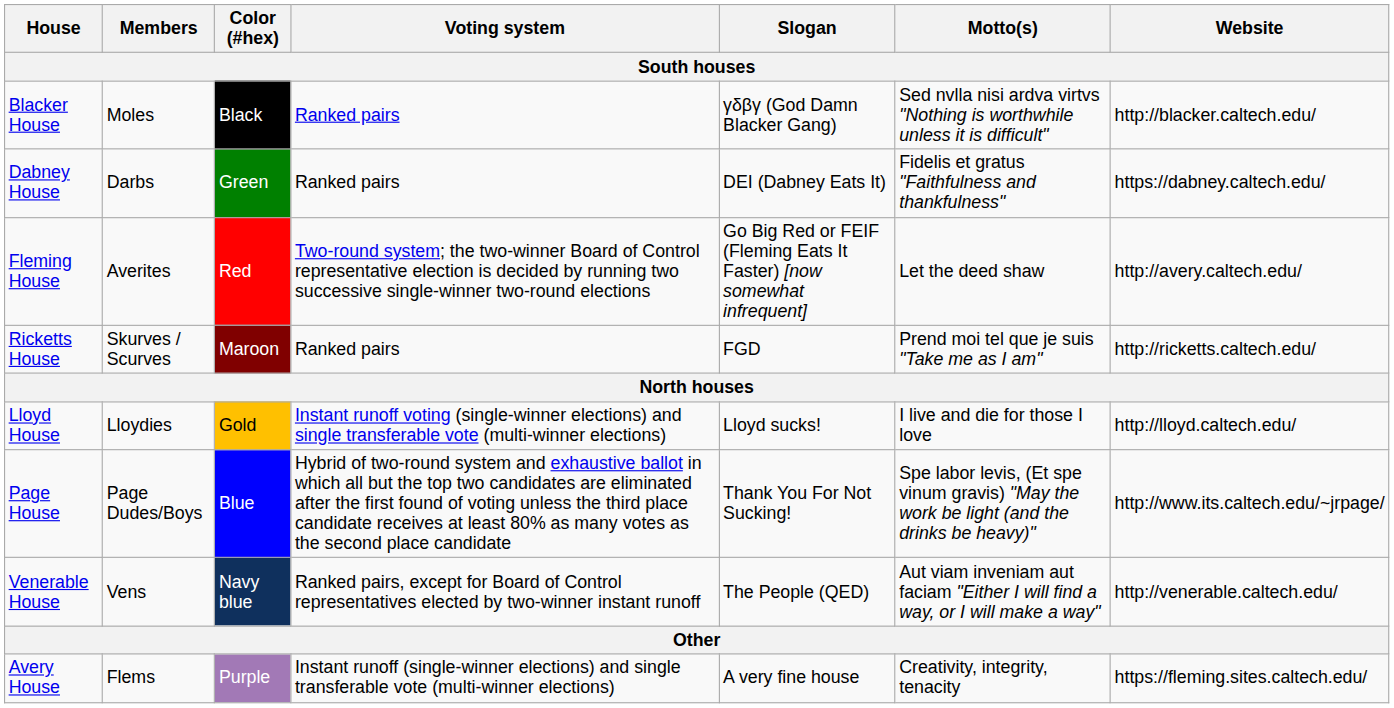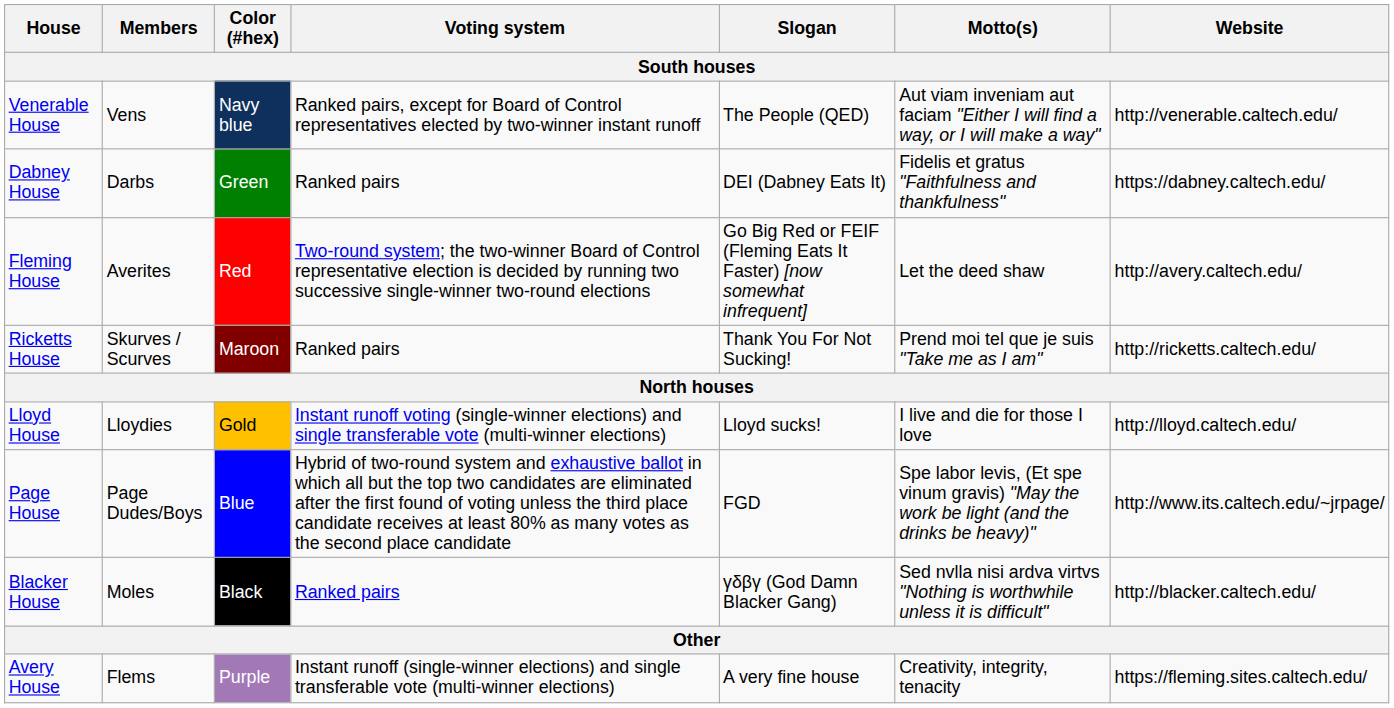 <table class="wikitable">
 <tr>
 <th>House</th>
 <th>Members</th>
 <th>Color (#hex)</th>
 <th>Voting system</th>
 <th>Slogan</th>
 <th>Motto(s)</th>
 <th>Website</th>
 </tr>
 <tr>
 <th colspan="7">South houses</th>
 </tr>
 <tr>
-<td><a href='#'>Blacker House</a></td>
-<td>Moles</td>
-<td style="background:#000000; color:white;">Black</td>
-<td><a href='#'>Ranked pairs</a></td>
-<td>γδβγ (God Damn Blacker Gang)</td>
-<td>Sed nvlla nisi ardva virtvs <em>"Nothing is worthwhile unless it is difficult"</em></td>
-<td>http://blacker.caltech.edu/</td>
+<td><a href='#'>Venerable House</a></td>
+<td>Vens</td>
+<td style="background:#0f305d; color:white;">Navy blue</td>
+<td>Ranked pairs, except for Board of Control representatives elected by two-winner instant runoff</td>
+<td>The People (QED)</td>
+<td>Aut viam inveniam aut faciam <em>"Either I will find a way, or I will make a way"</em></td>
+<td>http://venerable.caltech.edu/</td>
 </tr>
 <tr>
 <td><a href='#'>Dabney House</a></td>
 <td>Darbs</td>
 <td style="background:#008000; color:white;">Green</td>
 <td>Ranked pairs</td>
 <td>DEI (Dabney Eats It)</td>
 <td>Fidelis et gratus <em>"Faithfulness and thankfulness"</em></td>
 <td>https://dabney.caltech.edu/</td>
 </tr>
 <tr>
 <td><a href='#'>Fleming House</a></td>
 <td>Averites</td>
 <td style="background:#ff0000; color:white;">Red</td>
 <td><a href='#'>Two-round system</a>; the two-winner Board of Control representative election is decided by running two successive single-winner two-round elections</td>
 <td>Go Big Red or FEIF (Fleming Eats It Faster) <em>[now somewhat infrequent]</em></td>
 <td>Let the deed shaw</td>
 <td>http://avery.caltech.edu/</td>
 </tr>
 <tr>
 <td><a href='#'>Ricketts House</a></td>
 <td>Skurves / Scurves</td>
 <td style="background:#800000; color:white;">Maroon</td>
 <td>Ranked pairs</td>
-<td>FGD</td>
+<td>Thank You For Not Sucking!</td>
 <td>Prend moi tel que je suis <em>"Take me as I am"</em></td>
 <td>http://ricketts.caltech.edu/</td>
 </tr>
 <tr>
 <th colspan="7">North houses</th>
 </tr>
 <tr>
 <td><a href='#'>Lloyd House</a></td>
 <td>Lloydies</td>
 <td style="background:#ffc000;">Gold</td>
 <td><a href='#'>Instant runoff voting</a> (single-winner elections) and <a href='#'>single transferable vote</a> (multi-winner elections)</td>
 <td>Lloyd sucks!</td>
 <td>I live and die for those I love</td>
 <td>http://lloyd.caltech.edu/</td>
 </tr>
 <tr>
 <td><a href='#'>Page House</a></td>
 <td>Page Dudes/Boys</td>
 <td style="background:#0000ff; color:white;">Blue</td>
 <td>Hybrid of two-round system and <a href='#'>exhaustive ballot</a> in which all but the top two candidates are eliminated after the first found of voting unless the third place candidate receives at least 80% as many votes as the second place candidate </td>
-<td>Thank You For Not Sucking!</td>
+<td>FGD</td>
 <td>Spe labor levis, (Et spe vinum gravis) <em>"May the work be light (and the drinks be heavy)"</em></td>
 <td>http://www.its.caltech.edu/~jrpage/</td>
 </tr>
 <tr>
-<td><a href='#'>Venerable House</a></td>
-<td>Vens</td>
-<td style="background:#0f305d; color:white;">Navy blue</td>
-<td>Ranked pairs, except for Board of Control representatives elected by two-winner instant runoff</td>
-<td>The People (QED)</td>
-<td>Aut viam inveniam aut faciam <em>"Either I will find a way, or I will make a way"</em></td>
-<td>http://venerable.caltech.edu/</td>
+<td><a href='#'>Blacker House</a></td>
+<td>Moles</td>
+<td style="background:#000000; color:white;">Black</td>
+<td><a href='#'>Ranked pairs</a></td>
+<td>γδβγ (God Damn Blacker Gang)</td>
+<td>Sed nvlla nisi ardva virtvs <em>"Nothing is worthwhile unless it is difficult"</em></td>
+<td>http://blacker.caltech.edu/</td>
 </tr>
 <tr>
 <th colspan="7">Other</th>
 </tr>
 <tr>
 <td><a href='#'>Avery House</a></td>
 <td>Flems</td>
 <td style="background:#a279b6; color:white;">Purple</td>
 <td>Instant runoff (single-winner elections) and single transferable vote (multi-winner elections)</td>
 <td>A very fine house</td>
 <td>Creativity, integrity, tenacity</td>
 <td>https://fleming.sites.caltech.edu/</td>
 </tr>
 </table>
